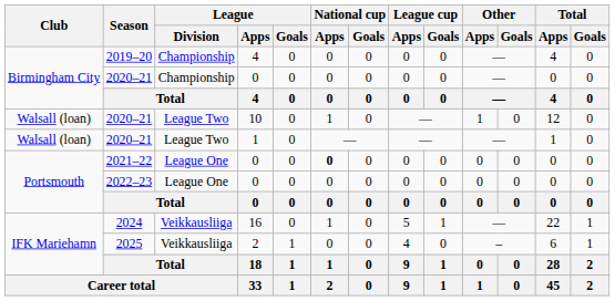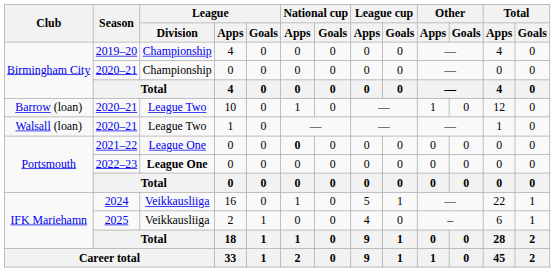 <table class=wikitable style=text-align:center>
 <tr>
 <th rowspan="2">Club</th>
 <th rowspan="2">Season</th>
 <th colspan="3">League</th>
 <th colspan="2">National cup</th>
 <th colspan="2">League cup</th>
 <th colspan="2">Other</th>
 <th colspan="2">Total</th>
 </tr>
 <tr>
 <th>Division</th>
 <th>Apps</th>
 <th>Goals</th>
 <th>Apps</th>
 <th>Goals</th>
 <th>Apps</th>
 <th>Goals</th>
 <th>Apps</th>
 <th>Goals</th>
 <th>Apps</th>
 <th>Goals</th>
 </tr>
 <tr>
 <td rowspan="3"><a href='#'>Birmingham City</a></td>
 <td><a href='#'>2019–20</a></td>
 <td><a href='#'>Championship</a></td>
 <td>4</td>
 <td>0</td>
 <td>0</td>
 <td>0</td>
 <td>0</td>
 <td>0</td>
 <td colspan="2">—</td>
 <td>4</td>
 <td>0</td>
 </tr>
 <tr>
 <td><a href='#'>2020–21</a></td>
 <td>Championship</td>
 <td>0</td>
 <td>0</td>
 <td>0</td>
 <td>0</td>
 <td>0</td>
 <td>0</td>
 <td colspan="2">—</td>
 <td>0</td>
 <td>0</td>
 </tr>
 <tr>
 <th colspan="2">Total</th>
 <th>4</th>
 <th>0</th>
 <th>0</th>
 <th>0</th>
 <th>0</th>
 <th>0</th>
 <th colspan="2">—</th>
 <th>4</th>
 <th>0</th>
 </tr>
 <tr>
-<td><a href='#'>Walsall</a> (loan)</td>
+<td><a href='#'>Barrow</a> (loan)</td>
 <td><a href='#'>2020–21</a></td>
 <td><a href='#'>League Two</a></td>
 <td>10</td>
 <td>0</td>
 <td>1</td>
 <td>0</td>
 <td colspan="2">—</td>
 <td>1</td>
 <td>0</td>
 <td>12</td>
 <td>0</td>
 </tr>
 <tr>
 <td><a href='#'>Walsall</a> (loan)</td>
 <td><a href='#'>2020–21</a></td>
 <td>League Two</td>
 <td>1</td>
 <td>0</td>
 <td colspan="2">—</td>
 <td colspan="2">—</td>
 <td colspan="2">—</td>
 <td>1</td>
 <td>0</td>
 </tr>
 <tr>
 <td rowspan="3"><a href='#'>Portsmouth</a></td>
 <td><a href='#'>2021–22</a></td>
 <td><a href='#'>League One</a></td>
 <td>0</td>
 <td>0</td>
 <td><strong>0</strong></td>
 <td>0</td>
 <td>0</td>
 <td>0</td>
 <td>0</td>
 <td>0</td>
 <td>0</td>
 <td>0</td>
 </tr>
 <tr>
 <td><a href='#'>2022–23</a></td>
-<td>League One</td>
+<td><strong>League One</strong></td>
 <td>0</td>
 <td>0</td>
 <td>0</td>
 <td>0</td>
 <td>0</td>
 <td>0</td>
 <td>0</td>
 <td>0</td>
 <td>0</td>
 <td>0</td>
 </tr>
 <tr>
 <th colspan="2">Total</th>
 <th>0</th>
 <th>0</th>
 <th>0</th>
 <th>0</th>
 <th>0</th>
 <th>0</th>
 <th>0</th>
 <th>0</th>
 <th>0</th>
 <th>0</th>
 </tr>
 <tr>
 <td rowspan=3><a href='#'>IFK Mariehamn</a></td>
 <td><a href='#'>2024</a></td>
 <td><a href='#'>Veikkausliiga</a></td>
 <td>16</td>
 <td>0</td>
 <td>1</td>
 <td>0</td>
 <td>5</td>
 <td>1</td>
 <td colspan="2">—</td>
 <td>22</td>
 <td>1</td>
 </tr>
 <tr>
 <td><a href='#'>2025</a></td>
 <td>Veikkausliiga</td>
 <td>2</td>
 <td>1</td>
 <td>0</td>
 <td>0</td>
 <td>4</td>
 <td>0</td>
 <td colspan=2>–</td>
 <td>6</td>
 <td>1</td>
 </tr>
 <tr>
 <th colspan=2>Total</th>
 <th>18</th>
 <th>1</th>
 <th>1</th>
 <th>0</th>
 <th>9</th>
 <th>1</th>
 <th>0</th>
 <th>0</th>
 <th>28</th>
 <th>2</th>
 </tr>
 <tr>
 <th colspan="3">Career total</th>
 <th>33</th>
 <th>1</th>
 <th>2</th>
 <th>0</th>
 <th>9</th>
 <th>1</th>
 <th>1</th>
 <th>0</th>
 <th>45</th>
 <th>2</th>
 </tr>
 </table>
